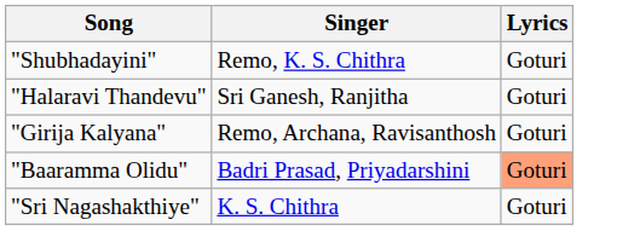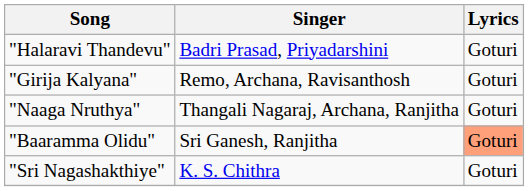 <table class="wikitable">
 <tr>
 <th>Song</th>
 <th>Singer</th>
 <th>Lyrics</th>
 </tr>
 <tr>
-<td>"Shubhadayini"</td>
-<td>Remo, <a href='#'>K. S. Chithra</a></td>
-<td>Goturi</td>
-</tr>
-<tr>
 <td>"Halaravi Thandevu"</td>
-<td>Sri Ganesh, Ranjitha</td>
+<td><a href='#'>Badri Prasad</a>, <a href='#'>Priyadarshini</a></td>
 <td>Goturi</td>
 </tr>
 <tr>
 <td>"Girija Kalyana"</td>
 <td>Remo, Archana, Ravisanthosh</td>
 <td>Goturi</td>
 </tr>
 <tr>
+<td>"Naaga Nruthya"</td>
+<td>Thangali Nagaraj, Archana, Ranjitha</td>
+<td>Goturi</td>
+</tr>
+<tr>
 <td>"Baaramma Olidu"</td>
-<td><a href='#'>Badri Prasad</a>, <a href='#'>Priyadarshini</a></td>
+<td>Sri Ganesh, Ranjitha</td>
 <td style="background: lightsalmon;">Goturi</td>
 </tr>
 <tr>
 <td>"Sri Nagashakthiye"</td>
 <td><a href='#'>K. S. Chithra</a></td>
 <td>Goturi</td>
 </tr>
 <tr>
 </tr>
 </table>
